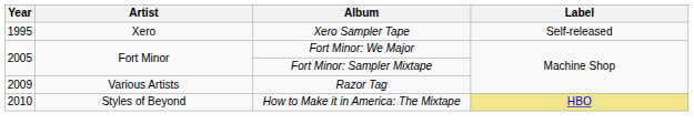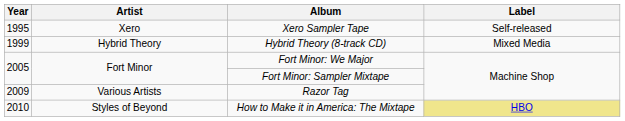 <table class="wikitable plainrowheaders" style="text-align:center;">
 <tr>
 <th rowspan="1">Year</th>
 <th scope="col" style="width:19em;">Artist</th>
 <th scope="col" style="width:19em;">Album</th>
 <th scope="col" style="width:19em;">Label</th>
 </tr>
 <tr>
 <td>1995</td>
 <td>Xero</td>
 <td><em>Xero Sampler Tape</em></td>
 <td>Self-released</td>
+</tr>
+<tr>
+<td>1999</td>
+<td>Hybrid Theory</td>
+<td><em>Hybrid Theory (8-track CD)</em></td>
+<td>Mixed Media</td>
 </tr>
 <tr>
 <td rowspan="2">2005</td>
 <td rowspan="2">Fort Minor</td>
 <td><em>Fort Minor: We Major</em></td>
 <td rowspan="3">Machine Shop</td>
 </tr>
 <tr>
 <td><em>Fort Minor: Sampler Mixtape</em></td>
 </tr>
 <tr>
 <td>2009</td>
 <td>Various Artists</td>
 <td><em>Razor Tag</em></td>
 </tr>
 <tr>
 <td>2010</td>
 <td>Styles of Beyond</td>
 <td><em>How to Make it in America: The Mixtape</em></td>
 <td style="background: khaki;"><a href='#'>HBO</a></td>
 </tr>
 </table>
